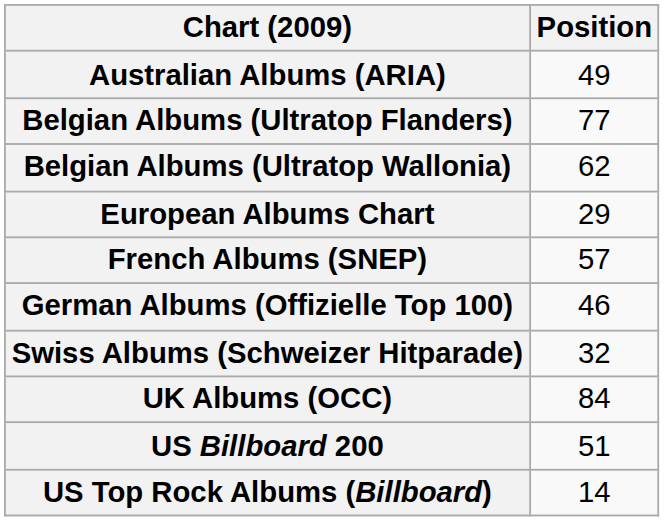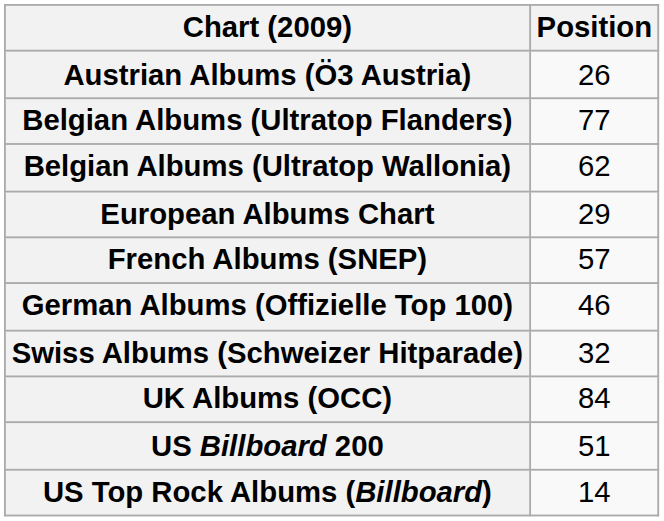 <table class="wikitable sortable plainrowheaders" style="text-align:center;">
 <tr>
 <th scope="col">Chart (2009)</th>
 <th scope="col">Position</th>
 </tr>
 <tr>
-<th scope="row">Australian Albums (ARIA)</th>
-<td>49</td>
+<th scope="row">Austrian Albums (Ö3 Austria)</th>
+<td>26</td>
 </tr>
 <tr>
 <th scope="row">Belgian Albums (Ultratop Flanders)</th>
 <td>77</td>
 </tr>
 <tr>
 <th scope="row">Belgian Albums (Ultratop Wallonia)</th>
 <td>62</td>
 </tr>
 <tr>
 <th scope="row">European Albums Chart</th>
 <td>29</td>
 </tr>
 <tr>
 <th scope="row">French Albums (SNEP)</th>
 <td>57</td>
 </tr>
 <tr>
 <th scope="row">German Albums (Offizielle Top 100)</th>
 <td>46</td>
 </tr>
 <tr>
 <th scope="row">Swiss Albums (Schweizer Hitparade)</th>
 <td>32</td>
 </tr>
 <tr>
 <th scope="row">UK Albums (OCC)</th>
 <td>84</td>
 </tr>
 <tr>
 <th scope="row">US <em>Billboard</em> 200</th>
 <td>51</td>
 </tr>
 <tr>
 <th scope="row">US Top Rock Albums (<em>Billboard</em>)</th>
 <td>14</td>
 </tr>
 </table>
